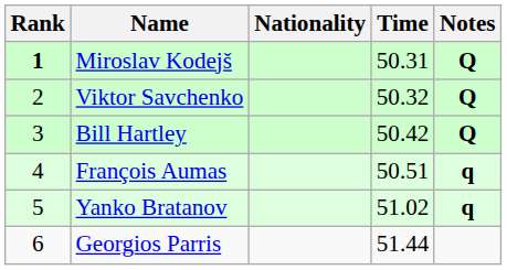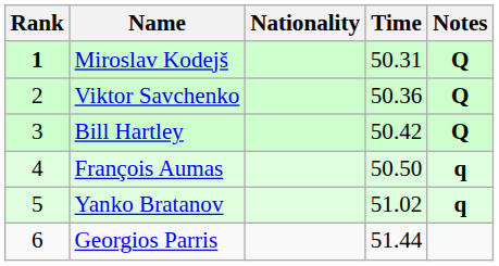 <table class="wikitable sortable" style="text-align:center">
 <tr>
 <th>Rank</th>
 <th>Name</th>
 <th>Nationality</th>
 <th>Time</th>
 <th>Notes</th>
 </tr>
 <tr bgcolor=ccffcc>
 <td><strong>1</strong></td>
 <td align=left><a href='#'>Miroslav Kodejš</a></td>
 <td align=left></td>
 <td>50.31</td>
 <td><strong>Q</strong></td>
 </tr>
 <tr bgcolor=ccffcc>
 <td>2</td>
 <td align=left><a href='#'>Viktor Savchenko</a></td>
 <td align=left></td>
-<td>50.32</td>
+<td>50.36</td>
 <td><strong>Q</strong></td>
 </tr>
 <tr bgcolor=ccffcc>
 <td>3</td>
 <td align=left><a href='#'>Bill Hartley</a></td>
 <td align=left></td>
 <td>50.42</td>
 <td><strong>Q</strong></td>
 </tr>
 <tr bgcolor=ddffdd>
 <td>4</td>
 <td align=left><a href='#'>François Aumas</a></td>
 <td align=left></td>
-<td>50.51</td>
+<td>50.50</td>
 <td><strong>q</strong></td>
 </tr>
 <tr bgcolor=ddffdd>
 <td>5</td>
 <td align=left><a href='#'>Yanko Bratanov</a></td>
 <td align=left></td>
 <td>51.02</td>
 <td><strong>q</strong></td>
 </tr>
 <tr>
 <td>6</td>
 <td align=left><a href='#'>Georgios Parris</a></td>
 <td align=left></td>
 <td>51.44</td>
 <td></td>
 </tr>
 </table>
